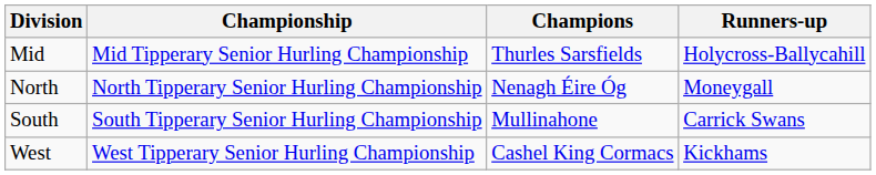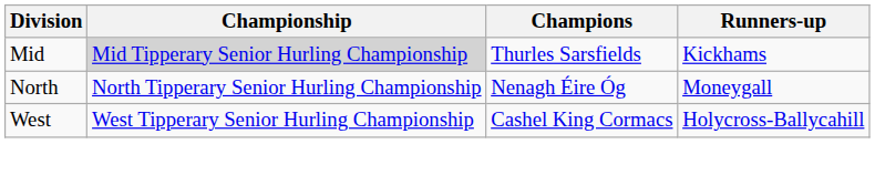 <table class=wikitable>
 <tr>
 <th>Division</th>
 <th>Championship</th>
 <th>Champions</th>
 <th>Runners-up</th>
 </tr>
 <tr>
 <td>Mid</td>
-<td><a href='#'>Mid Tipperary Senior Hurling Championship</a></td>
+<td style="background: lightgrey;"><a href='#'>Mid Tipperary Senior Hurling Championship</a></td>
 <td><a href='#'>Thurles Sarsfields</a></td>
-<td><a href='#'>Holycross-Ballycahill</a></td>
+<td><a href='#'>Kickhams</a></td>
 </tr>
 <tr>
 <td>North</td>
 <td><a href='#'>North Tipperary Senior Hurling Championship</a></td>
 <td><a href='#'>Nenagh Éire Óg</a></td>
 <td><a href='#'>Moneygall</a></td>
 </tr>
 <tr>
-<td>South</td>
-<td><a href='#'>South Tipperary Senior Hurling Championship</a></td>
-<td><a href='#'>Mullinahone</a></td>
-<td><a href='#'>Carrick Swans</a></td>
-</tr>
-<tr>
 <td>West</td>
 <td><a href='#'>West Tipperary Senior Hurling Championship</a></td>
 <td><a href='#'>Cashel King Cormacs</a></td>
-<td><a href='#'>Kickhams</a></td>
+<td><a href='#'>Holycross-Ballycahill</a></td>
 </tr>
 </table>
